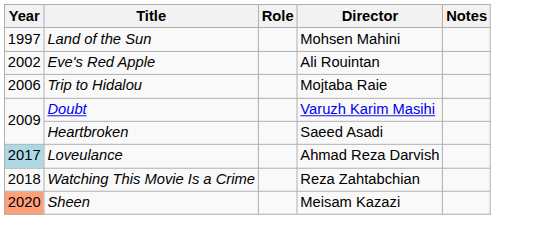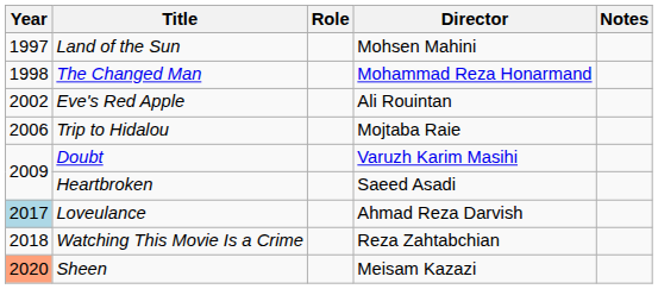 <table class="wikitable sortable">
 <tr>
 <th>Year</th>
 <th>Title</th>
 <th>Role</th>
 <th>Director</th>
 <th>Notes</th>
 </tr>
 <tr>
 <td>1997</td>
 <td><em>Land of the Sun</em></td>
 <td></td>
 <td>Mohsen Mahini</td>
+<td></td>
+</tr>
+<tr>
+<td>1998</td>
+<td><em><a href='#'>The Changed Man</a></em></td>
+<td></td>
+<td><a href='#'>Mohammad Reza Honarmand</a></td>
 <td></td>
 </tr>
 <tr>
 <td>2002</td>
 <td><em>Eve's Red Apple</em></td>
 <td></td>
 <td>Ali Rouintan</td>
 <td></td>
 </tr>
 <tr>
 <td>2006</td>
 <td><em>Trip to Hidalou</em></td>
 <td></td>
 <td>Mojtaba Raie</td>
 <td></td>
 </tr>
 <tr>
 <td rowspan="2">2009</td>
 <td><em><a href='#'>Doubt</a></em></td>
 <td></td>
 <td><a href='#'>Varuzh Karim Masihi</a></td>
 <td></td>
 </tr>
 <tr>
 <td><em>Heartbroken</em></td>
 <td></td>
 <td>Saeed Asadi</td>
 <td></td>
 </tr>
 <tr>
 <td style="background: lightblue;">2017</td>
 <td><em>Loveulance</em></td>
 <td></td>
 <td>Ahmad Reza Darvish</td>
 <td></td>
 </tr>
 <tr>
 <td>2018</td>
 <td><em>Watching This Movie Is a Crime</em></td>
 <td></td>
 <td>Reza Zahtabchian</td>
 <td></td>
 </tr>
 <tr>
 <td style="background: lightsalmon;">2020</td>
 <td><em>Sheen</em></td>
 <td></td>
 <td>Meisam Kazazi</td>
 <td></td>
 </tr>
 </table>
